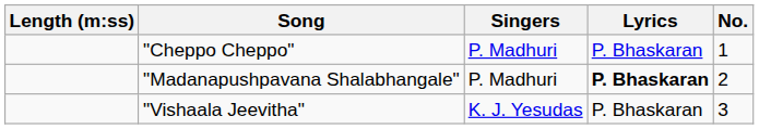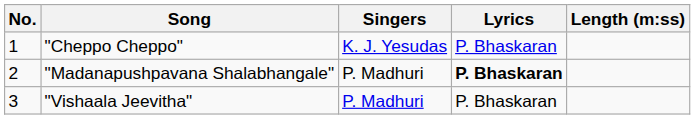 <table class="wikitable" style="font-size:95%;">
 <tr>
-<th>Length (m:ss)</th>
+<th>No.</th>
 <th>Song</th>
 <th>Singers</th>
 <th>Lyrics</th>
-<th>No.</th>
+<th>Length (m:ss)</th>
 </tr>
 <tr>
+<td>1</td>
+<td>"Cheppo Cheppo"</td>
+<td><a href='#'>K. J. Yesudas</a></td>
+<td><a href='#'>P. Bhaskaran</a></td>
 <td></td>
-<td>"Cheppo Cheppo"</td>
-<td><a href='#'>P. Madhuri</a></td>
-<td><a href='#'>P. Bhaskaran</a></td>
-<td>1</td>
 </tr>
 <tr>
-<td></td>
+<td>2</td>
 <td>"Madanapushpavana Shalabhangale"</td>
 <td>P. Madhuri</td>
 <td><strong>P. Bhaskaran</strong></td>
-<td>2</td>
+<td></td>
 </tr>
 <tr>
+<td>3</td>
+<td>"Vishaala Jeevitha"</td>
+<td><a href='#'>P. Madhuri</a></td>
+<td>P. Bhaskaran</td>
 <td></td>
-<td>"Vishaala Jeevitha"</td>
-<td><a href='#'>K. J. Yesudas</a></td>
-<td>P. Bhaskaran</td>
-<td>3</td>
 </tr>
 </table>
